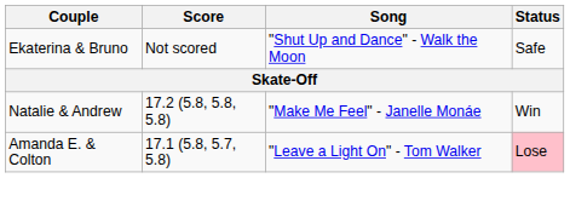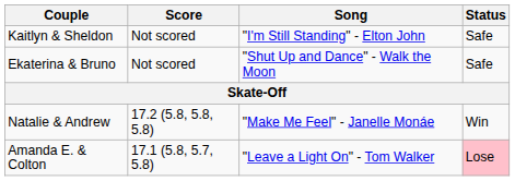 <table class="wikitable">
 <tr>
 <th>Couple</th>
 <th>Score</th>
 <th>Song</th>
 <th>Status</th>
+</tr>
+<tr>
+<td>Kaitlyn & Sheldon</td>
+<td>Not scored</td>
+<td>"<a href='#'>I'm Still Standing</a>" - <a href='#'>Elton John</a></td>
+<td>Safe</td>
 </tr>
 <tr>
 <td>Ekaterina & Bruno</td>
 <td>Not scored</td>
 <td>"<a href='#'>Shut Up and Dance</a>" - <a href='#'>Walk the Moon</a></td>
 <td>Safe</td>
 </tr>
 <tr>
 <th colspan="4">Skate-Off</th>
 </tr>
 <tr>
 <td>Natalie & Andrew</td>
 <td>17.2 (5.8, 5.8, 5.8)</td>
 <td>"<a href='#'>Make Me Feel</a>" - <a href='#'>Janelle Monáe</a></td>
 <td>Win</td>
 </tr>
 <tr>
 <td>Amanda E. & Colton</td>
 <td>17.1 (5.8, 5.7, 5.8)</td>
 <td>"<a href='#'>Leave a Light On</a>" - <a href='#'>Tom Walker</a></td>
 <td style="background: pink;">Lose</td>
 </tr>
 </table>
